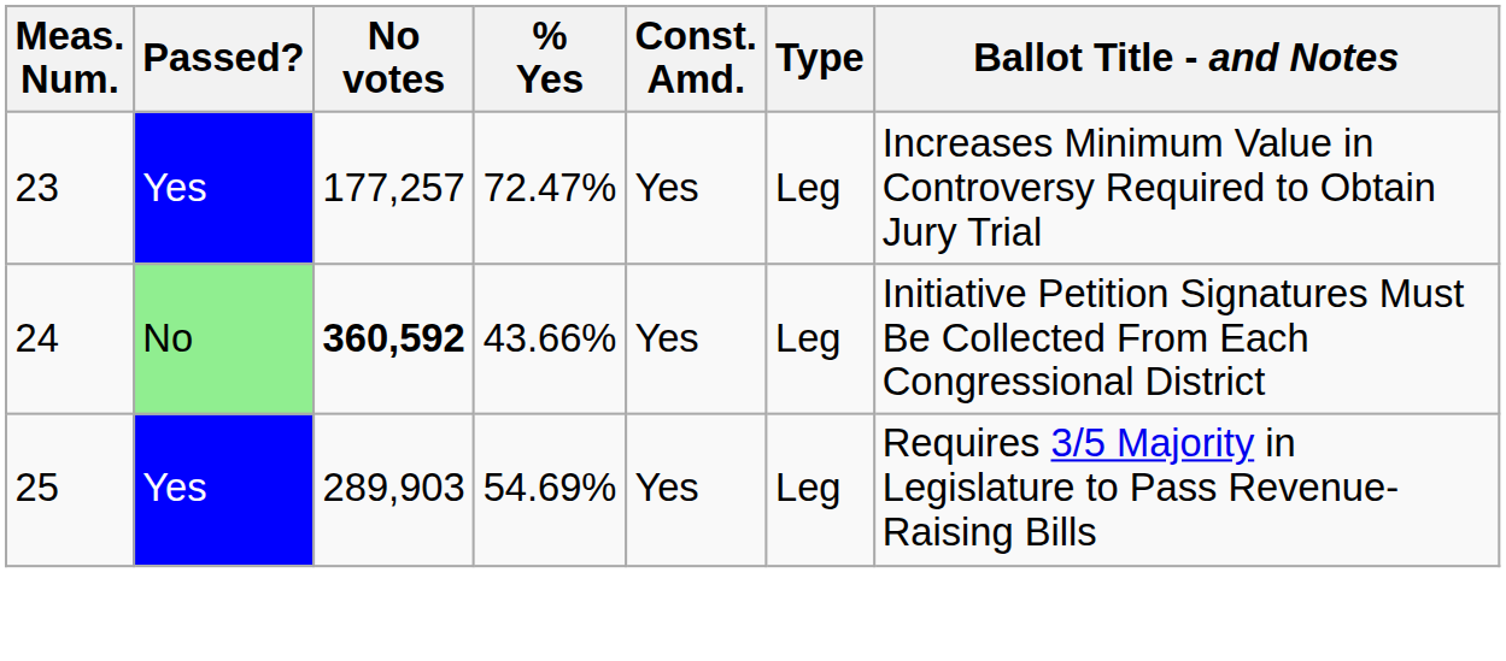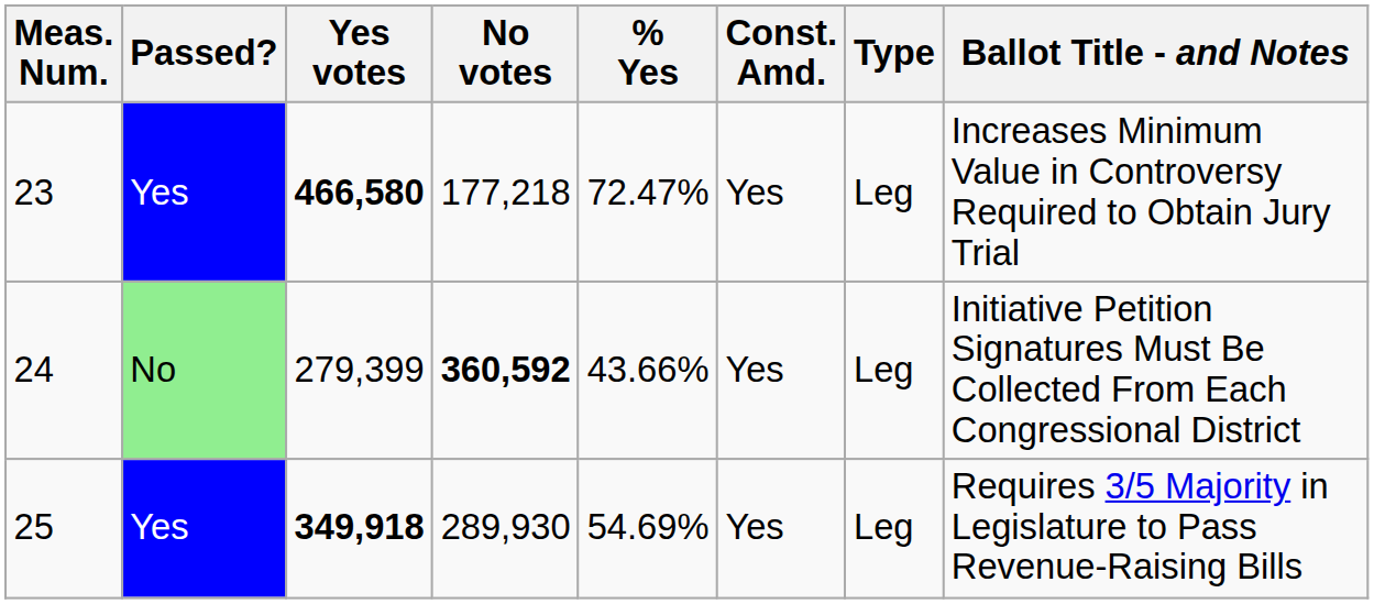 <table class="wikitable sortable">
 <tr>
 <th>Meas.<br>Num.</th>
 <th>Passed?</th>
+<th>Yes<br>votes</th>
 <th>No<br>votes</th>
 <th>%<br>Yes</th>
 <th>Const.<br>Amd.</th>
 <th>Type</th>
 <th>Ballot Title - <em>and Notes</em></th>
 </tr>
 <tr>
 <td>23</td>
 <td style="background:blue;color:white">Yes</td>
-<td>177,257</td>
+<td><strong>466,580</strong></td>
+<td>177,218</td>
 <td>72.47%</td>
 <td>Yes</td>
 <td>Leg</td>
 <td>Increases Minimum Value in Controversy Required to Obtain Jury Trial</td>
 </tr>
 <tr>
 <td>24</td>
 <td style="background: lightgreen;">No</td>
+<td>279,399</td>
 <td><strong>360,592</strong></td>
 <td>43.66%</td>
 <td>Yes</td>
 <td>Leg</td>
 <td>Initiative Petition Signatures Must Be Collected From Each Congressional District</td>
 </tr>
 <tr>
 <td>25</td>
 <td style="background:blue;color:white">Yes</td>
-<td>289,903</td>
+<td><strong>349,918</strong></td>
+<td>289,930</td>
 <td>54.69%</td>
 <td>Yes</td>
 <td>Leg</td>
 <td>Requires <a href='#'>3/5 Majority</a> in Legislature to Pass Revenue-Raising Bills</td>
 </tr>
 </table>
